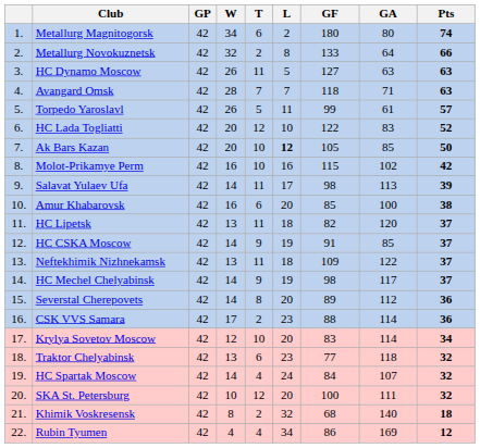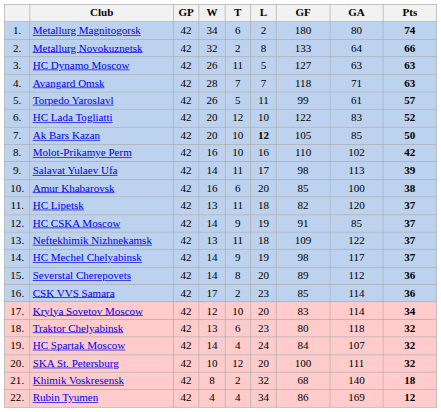 <table class="wikitable">
 <tr>
 <th width="30"></th>
 <th width="200">Club</th>
 <th width="30">GP</th>
 <th width="30">W</th>
 <th width="30">T</th>
 <th width="30">L</th>
 <th width="70">GF</th>
 <th width="70">GA</th>
 <th width="70">Pts</th>
 </tr>
 <tr bgcolor="#BCD2EE" align="center">
 <td>1.</td>
 <td align="left"><a href='#'>Metallurg Magnitogorsk</a></td>
 <td>42</td>
 <td>34</td>
 <td>6</td>
 <td>2</td>
 <td>180</td>
 <td>80</td>
 <td><strong>74</strong></td>
 </tr>
 <tr bgcolor="#BCD2EE" align="center">
 <td>2.</td>
 <td align="left"><a href='#'>Metallurg Novokuznetsk</a></td>
 <td>42</td>
 <td>32</td>
 <td>2</td>
 <td>8</td>
 <td>133</td>
 <td>64</td>
 <td><strong>66</strong></td>
 </tr>
 <tr bgcolor="#BCD2EE" align="center">
 <td>3.</td>
 <td align="left"><a href='#'>HC Dynamo Moscow</a></td>
 <td>42</td>
 <td>26</td>
 <td>11</td>
 <td>5</td>
 <td>127</td>
 <td>63</td>
 <td><strong>63</strong></td>
 </tr>
 <tr bgcolor="#BCD2EE" align="center">
 <td>4.</td>
 <td align="left"><a href='#'>Avangard Omsk</a></td>
 <td>42</td>
 <td>28</td>
 <td>7</td>
 <td>7</td>
 <td>118</td>
 <td>71</td>
 <td><strong>63</strong></td>
 </tr>
 <tr bgcolor="#BCD2EE" align="center">
 <td>5.</td>
 <td align="left"><a href='#'>Torpedo Yaroslavl</a></td>
 <td>42</td>
 <td>26</td>
 <td>5</td>
 <td>11</td>
 <td>99</td>
 <td>61</td>
 <td><strong>57</strong></td>
 </tr>
 <tr bgcolor="#BCD2EE" align="center">
 <td>6.</td>
 <td align="left"><a href='#'>HC Lada Togliatti</a></td>
 <td>42</td>
 <td>20</td>
 <td>12</td>
 <td>10</td>
 <td>122</td>
 <td>83</td>
 <td><strong>52</strong></td>
 </tr>
 <tr bgcolor="#BCD2EE" align="center">
 <td>7.</td>
 <td align="left"><a href='#'>Ak Bars Kazan</a></td>
 <td>42</td>
 <td>20</td>
 <td>10</td>
 <td><strong>12</strong></td>
 <td>105</td>
 <td>85</td>
 <td><strong>50</strong></td>
 </tr>
 <tr bgcolor="#BCD2EE" align="center">
 <td>8.</td>
 <td align="left"><a href='#'>Molot-Prikamye Perm</a></td>
 <td>42</td>
 <td>16</td>
 <td>10</td>
 <td>16</td>
-<td>115</td>
+<td>110</td>
 <td>102</td>
 <td><strong>42</strong></td>
 </tr>
 <tr bgcolor="#BCD2EE" align="center">
 <td>9.</td>
 <td align="left"><a href='#'>Salavat Yulaev Ufa</a></td>
 <td>42</td>
 <td>14</td>
 <td>11</td>
 <td>17</td>
 <td>98</td>
 <td>113</td>
 <td><strong>39</strong></td>
 </tr>
 <tr bgcolor="#BCD2EE" align="center">
 <td>10.</td>
 <td align="left"><a href='#'>Amur Khabarovsk</a></td>
 <td>42</td>
 <td>16</td>
 <td>6</td>
 <td>20</td>
 <td>85</td>
 <td>100</td>
 <td><strong>38</strong></td>
 </tr>
 <tr bgcolor="#BCD2EE" align="center">
 <td>11.</td>
 <td align="left"><a href='#'>HC Lipetsk</a></td>
 <td>42</td>
 <td>13</td>
 <td>11</td>
 <td>18</td>
 <td>82</td>
 <td>120</td>
 <td><strong>37</strong></td>
 </tr>
 <tr bgcolor="#BCD2EE" align="center">
 <td>12.</td>
 <td align="left"><a href='#'>HC CSKA Moscow</a></td>
 <td>42</td>
 <td>14</td>
 <td>9</td>
 <td>19</td>
 <td>91</td>
 <td>85</td>
 <td><strong>37</strong></td>
 </tr>
 <tr bgcolor="#BCD2EE" align="center">
 <td>13.</td>
 <td align="left"><a href='#'>Neftekhimik Nizhnekamsk</a></td>
 <td>42</td>
 <td>13</td>
 <td>11</td>
 <td>18</td>
 <td>109</td>
 <td>122</td>
 <td><strong>37</strong></td>
 </tr>
 <tr bgcolor="#BCD2EE" align="center">
 <td>14.</td>
 <td align="left"><a href='#'>HC Mechel Chelyabinsk</a></td>
 <td>42</td>
 <td>14</td>
 <td>9</td>
 <td>19</td>
 <td>98</td>
 <td>117</td>
 <td><strong>37</strong></td>
 </tr>
 <tr bgcolor="#BCD2EE" align="center">
 <td>15.</td>
 <td align="left"><a href='#'>Severstal Cherepovets</a></td>
 <td>42</td>
 <td>14</td>
 <td>8</td>
 <td>20</td>
 <td>89</td>
 <td>112</td>
 <td><strong>36</strong></td>
 </tr>
 <tr bgcolor="#BCD2EE" align="center">
 <td>16.</td>
 <td align="left"><a href='#'>CSK VVS Samara</a></td>
 <td>42</td>
 <td>17</td>
 <td>2</td>
 <td>23</td>
-<td>88</td>
+<td>85</td>
 <td>114</td>
 <td><strong>36</strong></td>
 </tr>
 <tr bgcolor="#FFCBCB" align="center">
 <td>17.</td>
 <td align="left"><a href='#'>Krylya Sovetov Moscow</a></td>
 <td>42</td>
 <td>12</td>
 <td>10</td>
 <td>20</td>
 <td>83</td>
 <td>114</td>
 <td><strong>34</strong></td>
 </tr>
 <tr bgcolor="#FFCBCB" align="center">
 <td>18.</td>
 <td align="left"><a href='#'>Traktor Chelyabinsk</a></td>
 <td>42</td>
 <td>13</td>
 <td>6</td>
 <td>23</td>
-<td>77</td>
+<td>80</td>
 <td>118</td>
 <td><strong>32</strong></td>
 </tr>
 <tr bgcolor="#FFCBCB" align="center">
 <td>19.</td>
 <td align="left"><a href='#'>HC Spartak Moscow</a></td>
 <td>42</td>
 <td>14</td>
 <td>4</td>
 <td>24</td>
 <td>84</td>
 <td>107</td>
 <td><strong>32</strong></td>
 </tr>
 <tr bgcolor="#FFCBCB" align="center">
 <td>20.</td>
 <td align="left"><a href='#'>SKA St. Petersburg</a></td>
 <td>42</td>
 <td>10</td>
 <td>12</td>
 <td>20</td>
 <td>100</td>
 <td>111</td>
 <td><strong>32</strong></td>
 </tr>
 <tr bgcolor="#FFCBCB" align="center">
 <td>21.</td>
 <td align="left"><a href='#'>Khimik Voskresensk</a></td>
 <td>42</td>
 <td>8</td>
 <td>2</td>
 <td>32</td>
 <td>68</td>
 <td>140</td>
 <td><strong>18</strong></td>
 </tr>
 <tr bgcolor="#FFCBCB" align="center">
 <td>22.</td>
 <td align="left"><a href='#'>Rubin Tyumen</a></td>
 <td>42</td>
 <td>4</td>
 <td>4</td>
 <td>34</td>
 <td>86</td>
 <td>169</td>
 <td><strong>12</strong></td>
 </tr>
 </table>
